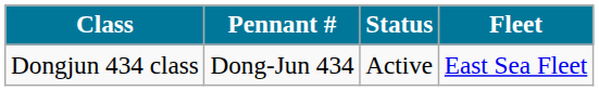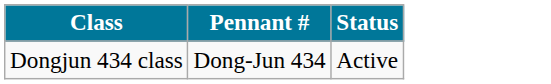 <table class="wikitable">
 <tr>
 <th style="background:#079;color:#fff;">Class</th>
 <th style="background:#079;color:#fff;">Pennant #</th>
 <th style="background:#079;color:#fff;">Status</th>
-<th style="background:#079;color:#fff;">Fleet</th>
 </tr>
 <tr>
 <td>Dongjun 434 class</td>
 <td>Dong-Jun 434</td>
 <td>Active</td>
-<td><a href='#'>East Sea Fleet</a></td>
 </tr>
 </table>
